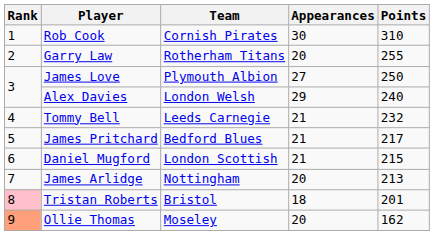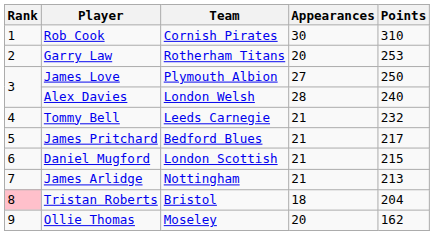 <table class="wikitable">
 <tr>
 <th>Rank</th>
 <th>Player</th>
 <th>Team</th>
 <th>Appearances</th>
 <th>Points</th>
 </tr>
 <tr>
 <td>1</td>
 <td> <a href='#'>Rob Cook</a></td>
 <td><a href='#'>Cornish Pirates</a></td>
 <td>30</td>
 <td>310</td>
 </tr>
 <tr>
 <td>2</td>
 <td> <a href='#'>Garry Law</a></td>
 <td><a href='#'>Rotherham Titans</a></td>
 <td>20</td>
-<td>255</td>
+<td>253</td>
 </tr>
 <tr>
 <td rowspan=2>3</td>
 <td> <a href='#'>James Love</a></td>
 <td><a href='#'>Plymouth Albion</a></td>
 <td>27</td>
 <td>250</td>
 </tr>
 <tr>
 <td> <a href='#'>Alex Davies</a></td>
 <td><a href='#'>London Welsh</a></td>
-<td>29</td>
+<td>28</td>
 <td>240</td>
 </tr>
 <tr>
 <td>4</td>
 <td> <a href='#'>Tommy Bell</a></td>
 <td><a href='#'>Leeds Carnegie</a></td>
 <td>21</td>
 <td>232</td>
 </tr>
 <tr>
 <td>5</td>
 <td> <a href='#'>James Pritchard</a></td>
 <td><a href='#'>Bedford Blues</a></td>
 <td>21</td>
 <td>217</td>
 </tr>
 <tr>
 <td>6</td>
 <td> <a href='#'>Daniel Mugford</a></td>
 <td><a href='#'>London Scottish</a></td>
 <td>21</td>
 <td>215</td>
 </tr>
 <tr>
 <td>7</td>
 <td> <a href='#'>James Arlidge</a></td>
 <td><a href='#'>Nottingham</a></td>
-<td>20</td>
+<td>21</td>
 <td>213</td>
 </tr>
 <tr>
 <td style="background: pink;">8</td>
 <td> <a href='#'>Tristan Roberts</a></td>
 <td><a href='#'>Bristol</a></td>
 <td>18</td>
-<td>201</td>
+<td>204</td>
 </tr>
 <tr>
-<td style="background: lightsalmon;">9</td>
+<td>9</td>
 <td> <a href='#'>Ollie Thomas</a></td>
 <td><a href='#'>Moseley</a></td>
 <td>20</td>
 <td>162</td>
 </tr>
 </table>
